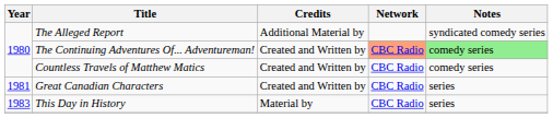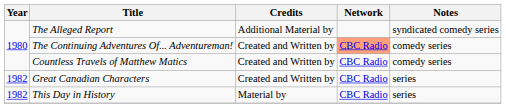 <table class="wikitable sortable">
 <tr>
 <th rowspan="1">Year</th>
 <th rowspan="1">Title</th>
 <th rowspan="1">Credits</th>
 <th rowspan="1">Network</th>
 <th rowspan="1">Notes</th>
 </tr>
 <tr>
 <td rowspan="3"><a href='#'>1980</a></td>
 <td><em>The Alleged Report</em></td>
 <td>Additional Material by</td>
 <td align="center"></td>
 <td>syndicated comedy series</td>
 </tr>
 <tr>
 <td><em>The Continuing Adventures Of... Adventureman!</em></td>
 <td>Created and Written by</td>
 <td align="center" style="background: lightsalmon;"><a href='#'>CBC Radio</a></td>
-<td style="background: lightgreen;">comedy series</td>
+<td>comedy series</td>
 </tr>
 <tr>
 <td><em>Countless Travels of Matthew Matics</em></td>
 <td>Created and Written by</td>
 <td align="center"><a href='#'>CBC Radio</a></td>
 <td>comedy series</td>
 </tr>
 <tr>
-<td><a href='#'>1981</a></td>
+<td><a href='#'>1982</a></td>
 <td><em>Great Canadian Characters</em></td>
 <td>Created and Written by</td>
 <td align="center"><a href='#'>CBC Radio</a></td>
 <td>series</td>
 </tr>
 <tr>
-<td><a href='#'>1983</a></td>
+<td><a href='#'>1982</a></td>
 <td><em>This Day in History</em></td>
 <td>Material by</td>
 <td align="center"><a href='#'>CBC Radio</a></td>
 <td>series</td>
 </tr>
 <tr>
 </tr>
 </table>
